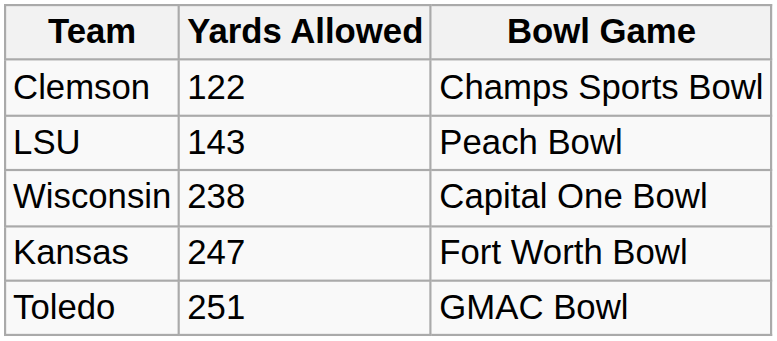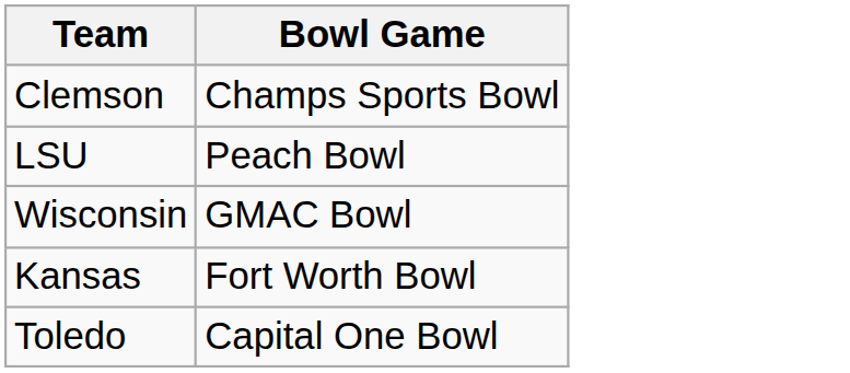 <table class="wikitable">
 <tr>
 <th>Team</th>
-<th>Yards Allowed</th>
 <th>Bowl Game</th>
 </tr>
 <tr>
 <td>Clemson</td>
-<td>122</td>
 <td>Champs Sports Bowl</td>
 </tr>
 <tr>
 <td>LSU</td>
-<td>143</td>
 <td>Peach Bowl</td>
 </tr>
 <tr>
 <td>Wisconsin</td>
-<td>238</td>
-<td>Capital One Bowl</td>
+<td>GMAC Bowl</td>
 </tr>
 <tr>
 <td>Kansas</td>
-<td>247</td>
 <td>Fort Worth Bowl</td>
 </tr>
 <tr>
 <td>Toledo</td>
-<td>251</td>
-<td>GMAC Bowl</td>
+<td>Capital One Bowl</td>
 </tr>
 </table>
